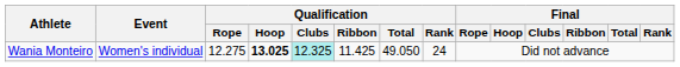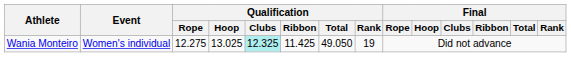 <table class="wikitable" style="font-size:90%">
 <tr>
 <th rowspan="2">Athlete</th>
 <th rowspan="2">Event</th>
 <th colspan="6">Qualification</th>
 <th colspan="6">Final</th>
 </tr>
 <tr style="font-size:95%">
 <th>Rope</th>
 <th>Hoop</th>
 <th>Clubs</th>
 <th>Ribbon</th>
 <th>Total</th>
 <th>Rank</th>
 <th>Rope</th>
 <th>Hoop</th>
 <th>Clubs</th>
 <th>Ribbon</th>
 <th>Total</th>
 <th>Rank</th>
 </tr>
 <tr align=center>
 <td align=left><a href='#'>Wania Monteiro</a></td>
 <td align=left><a href='#'>Women's individual</a></td>
 <td>12.275</td>
-<td><strong>13.025</strong></td>
+<td>13.025</td>
 <td style="background: paleturquoise;">12.325</td>
 <td>11.425</td>
 <td>49.050</td>
-<td>24</td>
+<td>19</td>
 <td colspan=6>Did not advance</td>
 </tr>
 </table>
